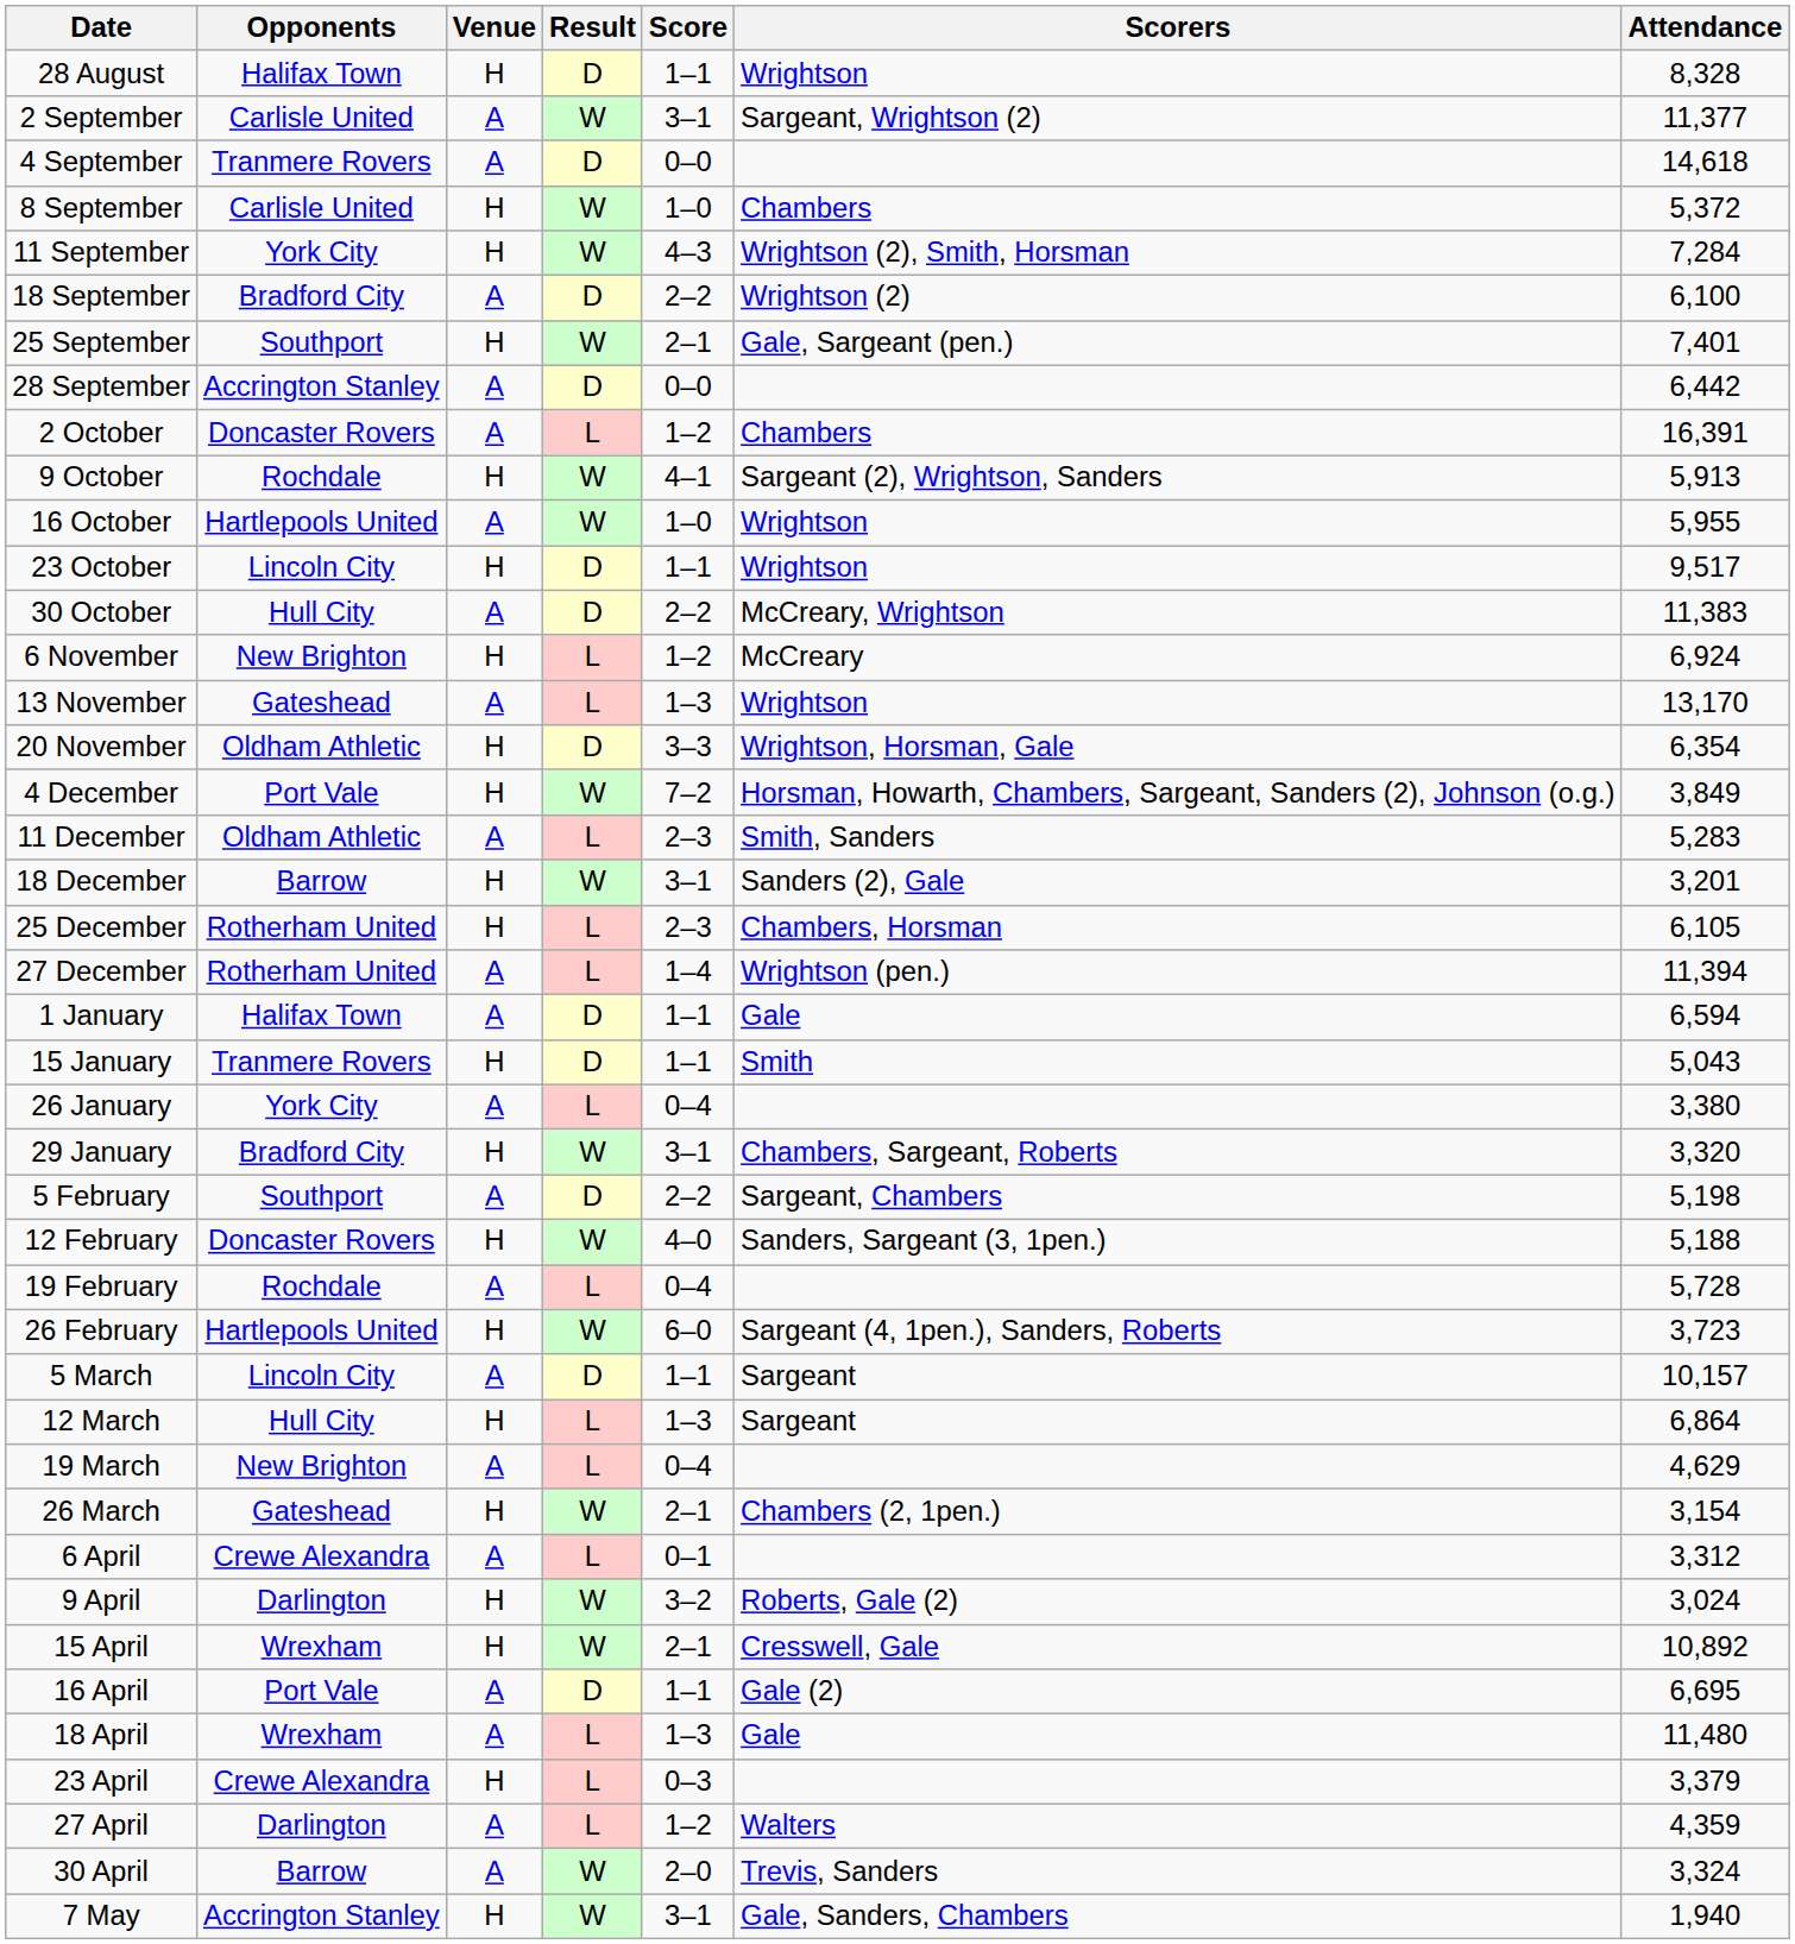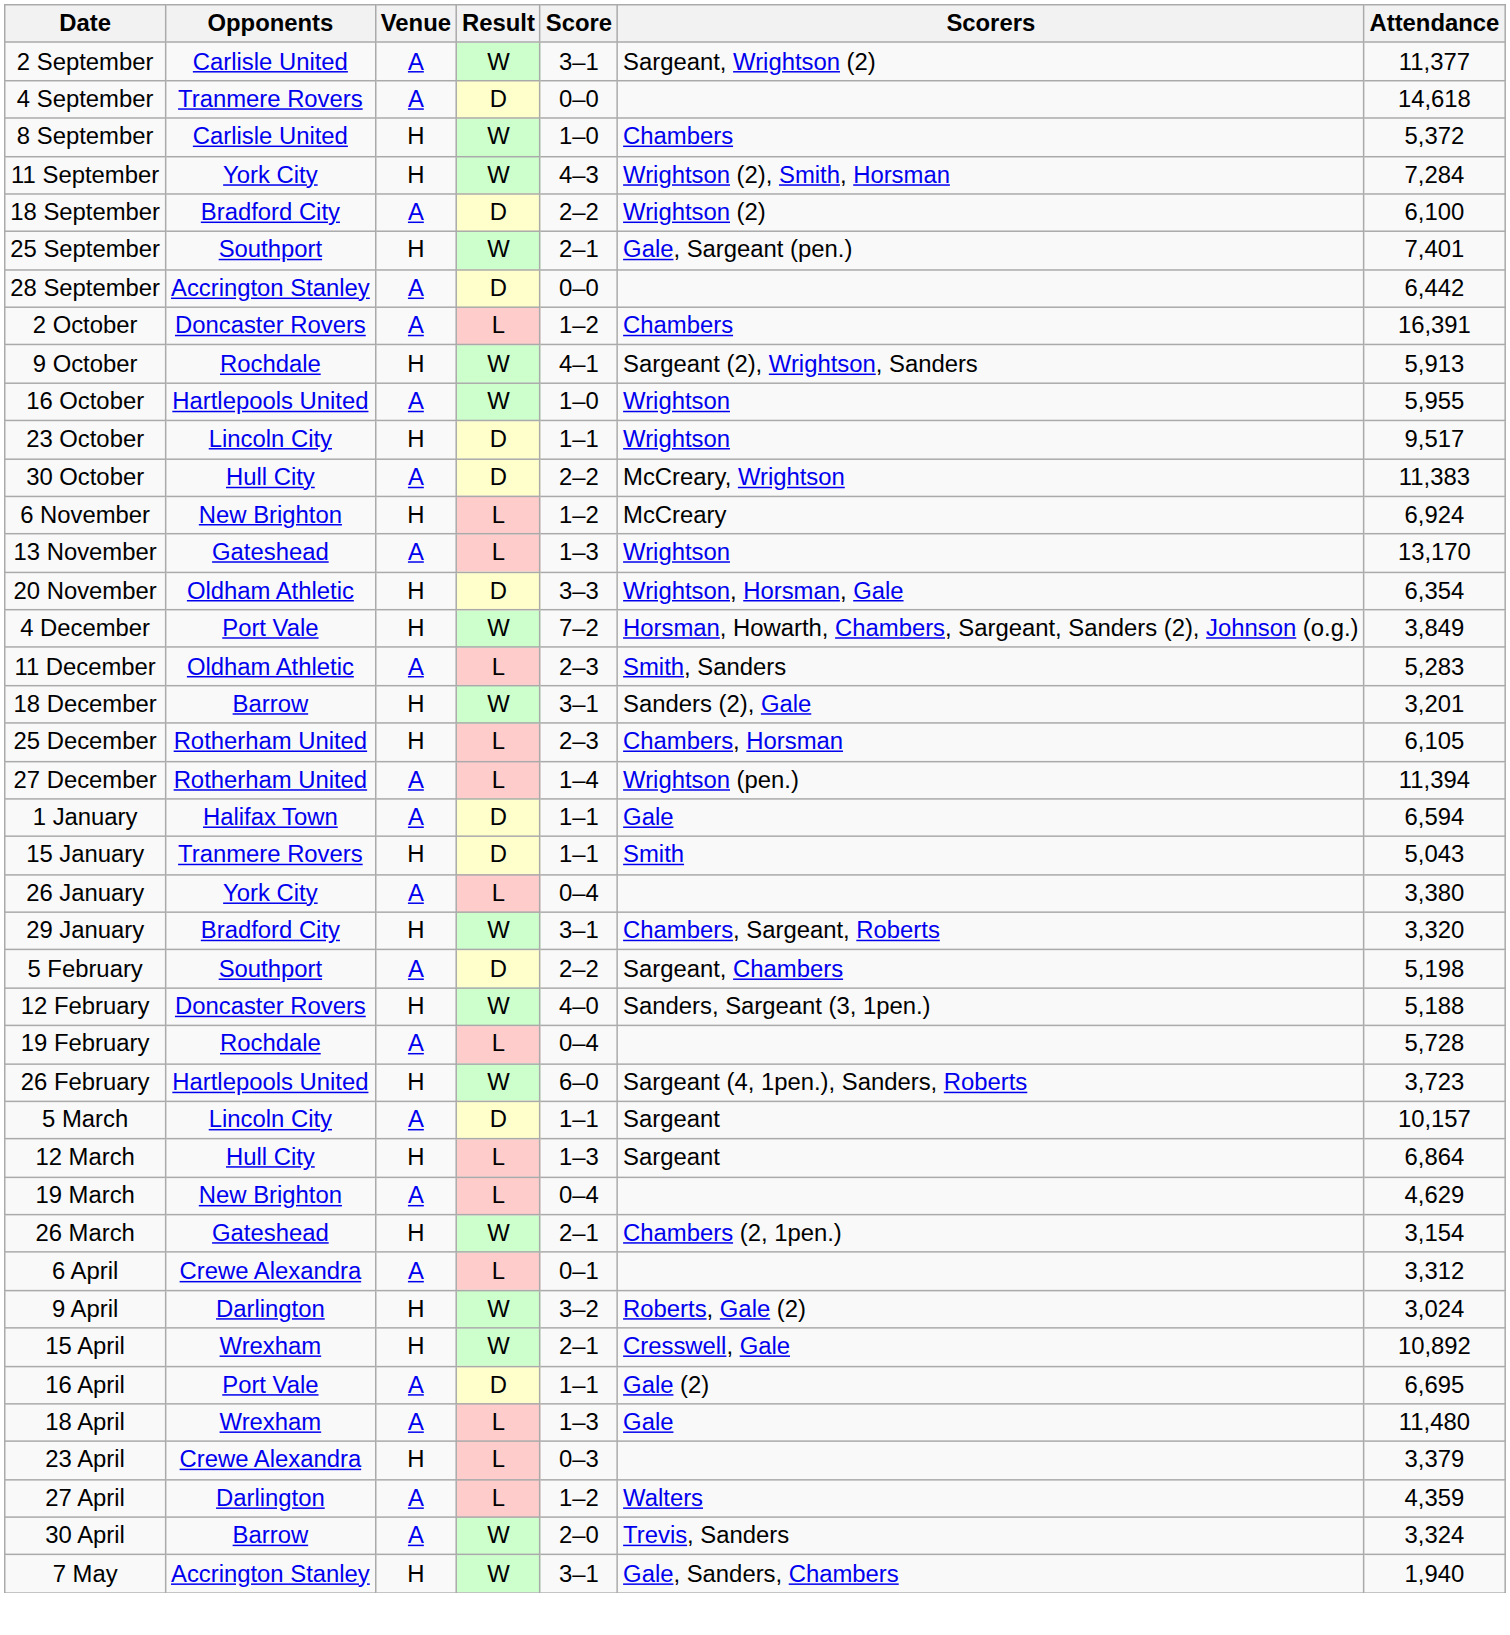 <table class="wikitable" style="text-align:center">
 <tr>
 <th>Date</th>
 <th>Opponents</th>
 <th>Venue</th>
 <th>Result</th>
 <th>Score</th>
 <th>Scorers</th>
 <th>Attendance</th>
-</tr>
-<tr>
-<td>28 August</td>
-<td><a href='#'>Halifax Town</a></td>
-<td>H</td>
-<td style="background-color:#FFFFCC">D</td>
-<td>1–1</td>
-<td align="left"><a href='#'>Wrightson</a></td>
-<td>8,328</td>
 </tr>
 <tr>
 <td>2 September</td>
 <td><a href='#'>Carlisle United</a></td>
 <td><a href='#'>A</a></td>
 <td style="background-color:#CCFFCC">W</td>
 <td>3–1</td>
 <td align="left">Sargeant, <a href='#'>Wrightson</a> (2)</td>
 <td>11,377</td>
 </tr>
 <tr>
 <td>4 September</td>
 <td><a href='#'>Tranmere Rovers</a></td>
 <td><a href='#'>A</a></td>
 <td style="background-color:#FFFFCC">D</td>
 <td>0–0</td>
 <td align="left"></td>
 <td>14,618</td>
 </tr>
 <tr>
 <td>8 September</td>
 <td><a href='#'>Carlisle United</a></td>
 <td>H</td>
 <td style="background-color:#CCFFCC">W</td>
 <td>1–0</td>
 <td align="left"><a href='#'>Chambers</a></td>
 <td>5,372</td>
 </tr>
 <tr>
 <td>11 September</td>
 <td><a href='#'>York City</a></td>
 <td>H</td>
 <td style="background-color:#CCFFCC">W</td>
 <td>4–3</td>
 <td align="left"><a href='#'>Wrightson</a> (2), <a href='#'>Smith</a>, <a href='#'>Horsman</a></td>
 <td>7,284</td>
 </tr>
 <tr>
 <td>18 September</td>
 <td><a href='#'>Bradford City</a></td>
 <td><a href='#'>A</a></td>
 <td style="background-color:#FFFFCC">D</td>
 <td>2–2</td>
 <td align="left"><a href='#'>Wrightson</a> (2)</td>
 <td>6,100</td>
 </tr>
 <tr>
 <td>25 September</td>
 <td><a href='#'>Southport</a></td>
 <td>H</td>
 <td style="background-color:#CCFFCC">W</td>
 <td>2–1</td>
 <td align="left"><a href='#'>Gale</a>, Sargeant (pen.)</td>
 <td>7,401</td>
 </tr>
 <tr>
 <td>28 September</td>
 <td><a href='#'>Accrington Stanley</a></td>
 <td><a href='#'>A</a></td>
 <td style="background-color:#FFFFCC">D</td>
 <td>0–0</td>
 <td align="left"></td>
 <td>6,442</td>
 </tr>
 <tr>
 <td>2 October</td>
 <td><a href='#'>Doncaster Rovers</a></td>
 <td><a href='#'>A</a></td>
 <td style="background-color:#FFCCCC">L</td>
 <td>1–2</td>
 <td align="left"><a href='#'>Chambers</a></td>
 <td>16,391</td>
 </tr>
 <tr>
 <td>9 October</td>
 <td><a href='#'>Rochdale</a></td>
 <td>H</td>
 <td style="background-color:#CCFFCC">W</td>
 <td>4–1</td>
 <td align="left">Sargeant (2), <a href='#'>Wrightson</a>, Sanders</td>
 <td>5,913</td>
 </tr>
 <tr>
 <td>16 October</td>
 <td><a href='#'>Hartlepools United</a></td>
 <td><a href='#'>A</a></td>
 <td style="background-color:#CCFFCC">W</td>
 <td>1–0</td>
 <td align="left"><a href='#'>Wrightson</a></td>
 <td>5,955</td>
 </tr>
 <tr>
 <td>23 October</td>
 <td><a href='#'>Lincoln City</a></td>
 <td>H</td>
 <td style="background-color:#FFFFCC">D</td>
 <td>1–1</td>
 <td align="left"><a href='#'>Wrightson</a></td>
 <td>9,517</td>
 </tr>
 <tr>
 <td>30 October</td>
 <td><a href='#'>Hull City</a></td>
 <td><a href='#'>A</a></td>
 <td style="background-color:#FFFFCC">D</td>
 <td>2–2</td>
 <td align="left">McCreary, <a href='#'>Wrightson</a></td>
 <td>11,383</td>
 </tr>
 <tr>
 <td>6 November</td>
 <td><a href='#'>New Brighton</a></td>
 <td>H</td>
 <td style="background-color:#FFCCCC">L</td>
 <td>1–2</td>
 <td align="left">McCreary</td>
 <td>6,924</td>
 </tr>
 <tr>
 <td>13 November</td>
 <td><a href='#'>Gateshead</a></td>
 <td><a href='#'>A</a></td>
 <td style="background-color:#FFCCCC">L</td>
 <td>1–3</td>
 <td align="left"><a href='#'>Wrightson</a></td>
 <td>13,170</td>
 </tr>
 <tr>
 <td>20 November</td>
 <td><a href='#'>Oldham Athletic</a></td>
 <td>H</td>
 <td style="background-color:#FFFFCC">D</td>
 <td>3–3</td>
 <td align="left"><a href='#'>Wrightson</a>, <a href='#'>Horsman</a>, <a href='#'>Gale</a></td>
 <td>6,354</td>
 </tr>
 <tr>
 <td>4 December</td>
 <td><a href='#'>Port Vale</a></td>
 <td>H</td>
 <td style="background-color:#CCFFCC">W</td>
 <td>7–2</td>
 <td align="left"><a href='#'>Horsman</a>, Howarth, <a href='#'>Chambers</a>, Sargeant, Sanders (2), <a href='#'>Johnson</a> (o.g.)</td>
 <td>3,849</td>
 </tr>
 <tr>
 <td>11 December</td>
 <td><a href='#'>Oldham Athletic</a></td>
 <td><a href='#'>A</a></td>
 <td style="background-color:#FFCCCC">L</td>
 <td>2–3</td>
 <td align="left"><a href='#'>Smith</a>, Sanders</td>
 <td>5,283</td>
 </tr>
 <tr>
 <td>18 December</td>
 <td><a href='#'>Barrow</a></td>
 <td>H</td>
 <td style="background-color:#CCFFCC">W</td>
 <td>3–1</td>
 <td align="left">Sanders (2), <a href='#'>Gale</a></td>
 <td>3,201</td>
 </tr>
 <tr>
 <td>25 December</td>
 <td><a href='#'>Rotherham United</a></td>
 <td>H</td>
 <td style="background-color:#FFCCCC">L</td>
 <td>2–3</td>
 <td align="left"><a href='#'>Chambers</a>, <a href='#'>Horsman</a></td>
 <td>6,105</td>
 </tr>
 <tr>
 <td>27 December</td>
 <td><a href='#'>Rotherham United</a></td>
 <td><a href='#'>A</a></td>
 <td style="background-color:#FFCCCC">L</td>
 <td>1–4</td>
 <td align="left"><a href='#'>Wrightson</a> (pen.)</td>
 <td>11,394</td>
 </tr>
 <tr>
 <td>1 January</td>
 <td><a href='#'>Halifax Town</a></td>
 <td><a href='#'>A</a></td>
 <td style="background-color:#FFFFCC">D</td>
 <td>1–1</td>
 <td align="left"><a href='#'>Gale</a></td>
 <td>6,594</td>
 </tr>
 <tr>
 <td>15 January</td>
 <td><a href='#'>Tranmere Rovers</a></td>
 <td>H</td>
 <td style="background-color:#FFFFCC">D</td>
 <td>1–1</td>
 <td align="left"><a href='#'>Smith</a></td>
 <td>5,043</td>
 </tr>
 <tr>
 <td>26 January</td>
 <td><a href='#'>York City</a></td>
 <td><a href='#'>A</a></td>
 <td style="background-color:#FFCCCC">L</td>
 <td>0–4</td>
 <td align="left"></td>
 <td>3,380</td>
 </tr>
 <tr>
 <td>29 January</td>
 <td><a href='#'>Bradford City</a></td>
 <td>H</td>
 <td style="background-color:#CCFFCC">W</td>
 <td>3–1</td>
 <td align="left"><a href='#'>Chambers</a>, Sargeant, <a href='#'>Roberts</a></td>
 <td>3,320</td>
 </tr>
 <tr>
 <td>5 February</td>
 <td><a href='#'>Southport</a></td>
 <td><a href='#'>A</a></td>
 <td style="background-color:#FFFFCC">D</td>
 <td>2–2</td>
 <td align="left">Sargeant, <a href='#'>Chambers</a></td>
 <td>5,198</td>
 </tr>
 <tr>
 <td>12 February</td>
 <td><a href='#'>Doncaster Rovers</a></td>
 <td>H</td>
 <td style="background-color:#CCFFCC">W</td>
 <td>4–0</td>
 <td align="left">Sanders, Sargeant (3, 1pen.)</td>
 <td>5,188</td>
 </tr>
 <tr>
 <td>19 February</td>
 <td><a href='#'>Rochdale</a></td>
 <td><a href='#'>A</a></td>
 <td style="background-color:#FFCCCC">L</td>
 <td>0–4</td>
 <td align="left"></td>
 <td>5,728</td>
 </tr>
 <tr>
 <td>26 February</td>
 <td><a href='#'>Hartlepools United</a></td>
 <td>H</td>
 <td style="background-color:#CCFFCC">W</td>
 <td>6–0</td>
 <td align="left">Sargeant (4, 1pen.), Sanders, <a href='#'>Roberts</a></td>
 <td>3,723</td>
 </tr>
 <tr>
 <td>5 March</td>
 <td><a href='#'>Lincoln City</a></td>
 <td><a href='#'>A</a></td>
 <td style="background-color:#FFFFCC">D</td>
 <td>1–1</td>
 <td align="left">Sargeant</td>
 <td>10,157</td>
 </tr>
 <tr>
 <td>12 March</td>
 <td><a href='#'>Hull City</a></td>
 <td>H</td>
 <td style="background-color:#FFCCCC">L</td>
 <td>1–3</td>
 <td align="left">Sargeant</td>
 <td>6,864</td>
 </tr>
 <tr>
 <td>19 March</td>
 <td><a href='#'>New Brighton</a></td>
 <td><a href='#'>A</a></td>
 <td style="background-color:#FFCCCC">L</td>
 <td>0–4</td>
 <td align="left"></td>
 <td>4,629</td>
 </tr>
 <tr>
 <td>26 March</td>
 <td><a href='#'>Gateshead</a></td>
 <td>H</td>
 <td style="background-color:#CCFFCC">W</td>
 <td>2–1</td>
 <td align="left"><a href='#'>Chambers</a> (2, 1pen.)</td>
 <td>3,154</td>
 </tr>
 <tr>
 <td>6 April</td>
 <td><a href='#'>Crewe Alexandra</a></td>
 <td><a href='#'>A</a></td>
 <td style="background-color:#FFCCCC">L</td>
 <td>0–1</td>
 <td align="left"></td>
 <td>3,312</td>
 </tr>
 <tr>
 <td>9 April</td>
 <td><a href='#'>Darlington</a></td>
 <td>H</td>
 <td style="background-color:#CCFFCC">W</td>
 <td>3–2</td>
 <td align="left"><a href='#'>Roberts</a>, <a href='#'>Gale</a> (2)</td>
 <td>3,024</td>
 </tr>
 <tr>
 <td>15 April</td>
 <td><a href='#'>Wrexham</a></td>
 <td>H</td>
 <td style="background-color:#CCFFCC">W</td>
 <td>2–1</td>
 <td align="left"><a href='#'>Cresswell</a>, <a href='#'>Gale</a></td>
 <td>10,892</td>
 </tr>
 <tr>
 <td>16 April</td>
 <td><a href='#'>Port Vale</a></td>
 <td><a href='#'>A</a></td>
 <td style="background-color:#FFFFCC">D</td>
 <td>1–1</td>
 <td align="left"><a href='#'>Gale</a> (2)</td>
 <td>6,695</td>
 </tr>
 <tr>
 <td>18 April</td>
 <td><a href='#'>Wrexham</a></td>
 <td><a href='#'>A</a></td>
 <td style="background-color:#FFCCCC">L</td>
 <td>1–3</td>
 <td align="left"><a href='#'>Gale</a></td>
 <td>11,480</td>
 </tr>
 <tr>
 <td>23 April</td>
 <td><a href='#'>Crewe Alexandra</a></td>
 <td>H</td>
 <td style="background-color:#FFCCCC">L</td>
 <td>0–3</td>
 <td align="left"></td>
 <td>3,379</td>
 </tr>
 <tr>
 <td>27 April</td>
 <td><a href='#'>Darlington</a></td>
 <td><a href='#'>A</a></td>
 <td style="background-color:#FFCCCC">L</td>
 <td>1–2</td>
 <td align="left"><a href='#'>Walters</a></td>
 <td>4,359</td>
 </tr>
 <tr>
 <td>30 April</td>
 <td><a href='#'>Barrow</a></td>
 <td><a href='#'>A</a></td>
 <td style="background-color:#CCFFCC">W</td>
 <td>2–0</td>
 <td align="left"><a href='#'>Trevis</a>, Sanders</td>
 <td>3,324</td>
 </tr>
 <tr>
 <td>7 May</td>
 <td><a href='#'>Accrington Stanley</a></td>
 <td>H</td>
 <td style="background-color:#CCFFCC">W</td>
 <td>3–1</td>
 <td align="left"><a href='#'>Gale</a>, Sanders, <a href='#'>Chambers</a></td>
 <td>1,940</td>
 </tr>
 </table>
